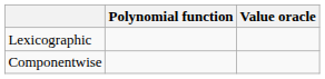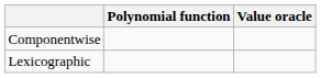 <table class="wikitable">
 <tr>
 <th></th>
 <th>Polynomial function</th>
 <th>Value oracle</th>
 </tr>
 <tr>
+<td>Componentwise</td>
+<td></td>
+<td></td>
+</tr>
+<tr>
 <td>Lexicographic</td>
 <td></td>
 <td></td>
 </tr>
-<tr>
-<td>Componentwise</td>
-<td></td>
-<td></td>
-</tr>
 </table>
